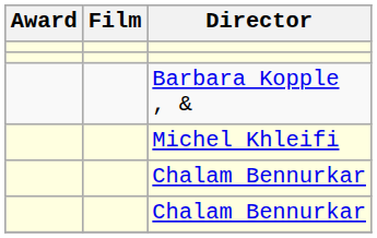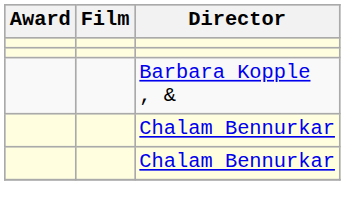 <table class="wikitable" style="font-size:95%;">
 <tr>
 <th>Award</th>
 <th>Film</th>
 <th>Director</th>
 </tr>
 <tr bgcolor=lightyellow>
 <td></td>
 <td></td>
 <td> </td>
 </tr>
 <tr bgcolor=lightyellow>
 <td></td>
 <td></td>
 <td> </td>
 </tr>
 <tr>
 <td></td>
 <td></td>
 <td> <a href='#'>Barbara Kopple</a><br> , &<br> </td>
 </tr>
 <tr bgcolor=lightyellow>
 <td></td>
 <td></td>
-<td> <a href='#'>Michel Khleifi</a></td>
-</tr>
-<tr bgcolor=lightyellow>
-<td></td>
-<td></td>
 <td> <a href='#'>Chalam Bennurkar</a></td>
 </tr>
 <tr bgcolor=lightyellow>
 <td></td>
 <td></td>
 <td> <a href='#'>Chalam Bennurkar</a></td>
 </tr>
 <tr>
 </tr>
 </table>
